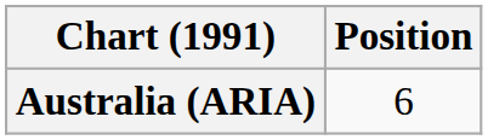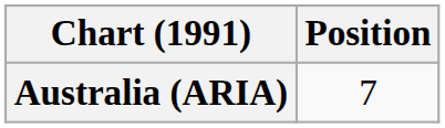 <table class="wikitable plainrowheaders" style="text-align:center">
 <tr>
 <th>Chart (1991)</th>
 <th>Position</th>
 </tr>
 <tr>
 <th scope="row">Australia (ARIA)</th>
-<td>6</td>
+<td>7</td>
 </tr>
 </table>
